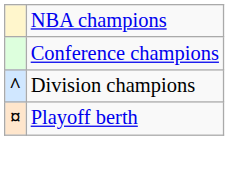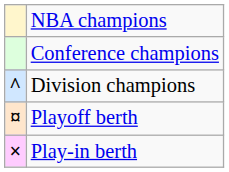 <table class="wikitable plainrowheaders">
 <tr>
 <th scope="row" style="text-align:center; background:#fff6cc"></th>
 <td><a href='#'>NBA champions</a></td>
 </tr>
 <tr>
 <th scope="row" style="text-align:center; background:#ddffdd"></th>
 <td><a href='#'>Conference champions</a></td>
 </tr>
 <tr>
 <th scope="row" style="text-align:center; background:#d0e7ff">^</th>
 <td>Division champions</td>
 </tr>
 <tr>
 <th scope="row" style="text-align:center; background:#ffe6cc">¤</th>
 <td><a href='#'>Playoff berth</a></td>
 </tr>
+<tr>
+<th scope="row" style="text-align:center; background:#FFCCFF">×</th>
+<td><a href='#'>Play-in berth</a></td>
+</tr>
 </table>
